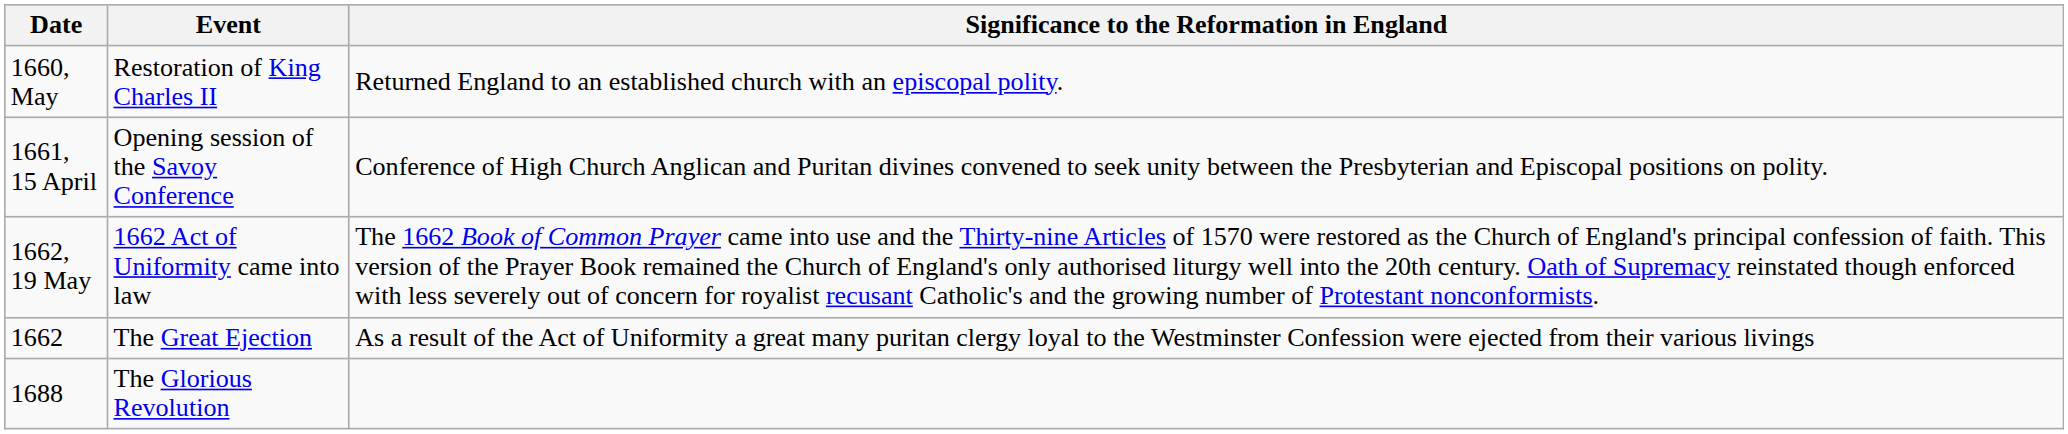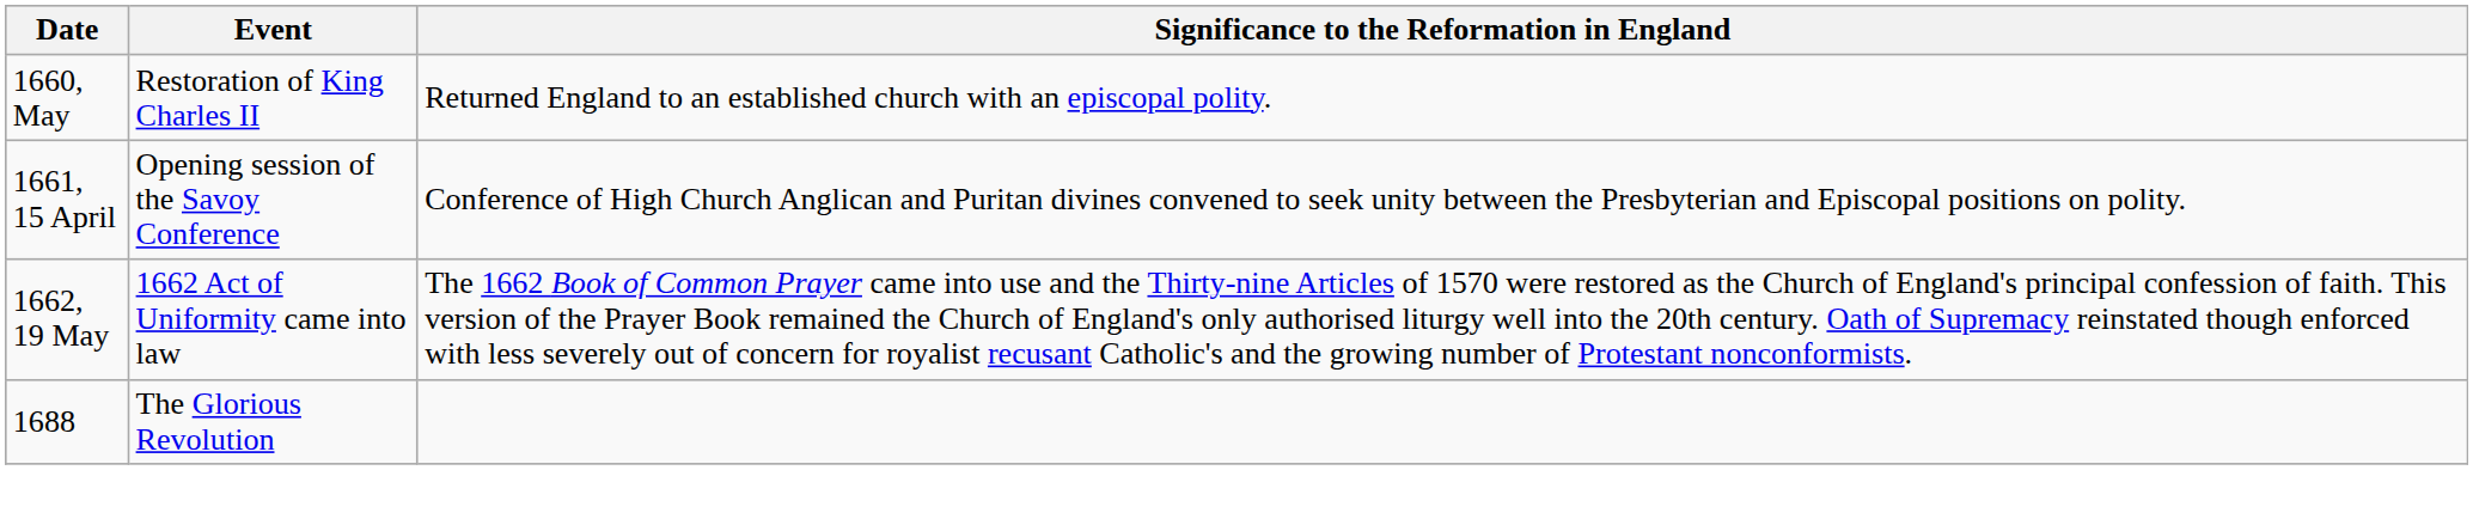 <table class="wikitable" width="100%">
 <tr>
 <th>Date</th>
 <th>Event</th>
 <th>Significance to the Reformation in England</th>
 </tr>
 <tr>
 <td>1660, May</td>
 <td>Restoration of <a href='#'>King Charles II</a></td>
 <td>Returned England to an established church with an <a href='#'>episcopal polity</a>.</td>
 </tr>
 <tr>
 <td>1661, 15 April</td>
 <td>Opening session of the <a href='#'>Savoy Conference</a></td>
 <td>Conference of High Church Anglican and Puritan divines convened to seek unity between the Presbyterian and Episcopal positions on polity.</td>
 </tr>
 <tr>
 <td>1662, 19 May</td>
 <td><a href='#'>1662 Act of Uniformity</a> came into law</td>
 <td>The <a href='#'>1662 <em>Book of Common Prayer</em></a> came into use and the <a href='#'>Thirty-nine Articles</a> of 1570 were restored as the Church of England's principal confession of faith. This version of the Prayer Book remained the Church of England's only authorised liturgy well into the 20th century. <a href='#'>Oath of Supremacy</a> reinstated though enforced with less severely out of concern for royalist <a href='#'>recusant</a> Catholic's and the growing number of <a href='#'>Protestant nonconformists</a>.</td>
 </tr>
 <tr>
-<td>1662</td>
-<td>The <a href='#'>Great Ejection</a></td>
-<td>As a result of the Act of Uniformity a great many puritan clergy loyal to the Westminster Confession were ejected from their various livings</td>
-</tr>
-<tr>
 <td>1688</td>
 <td>The <a href='#'>Glorious Revolution</a></td>
 <td></td>
 </tr>
 </table>
